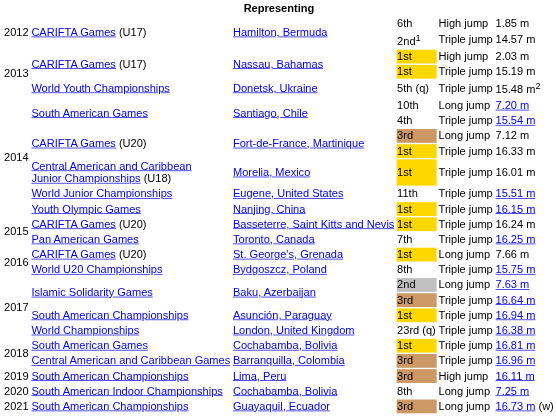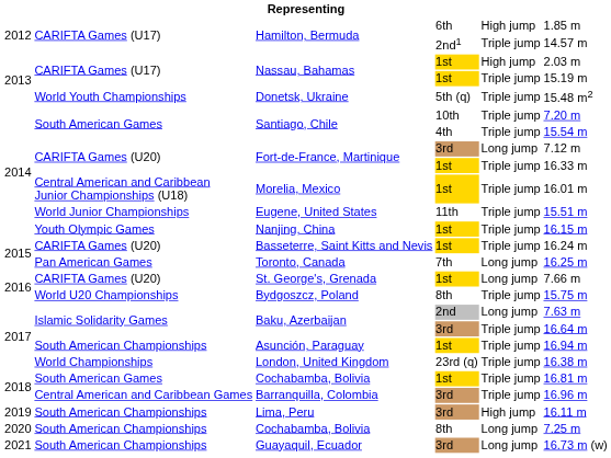 <table>
 <tr>
 <th colspan="6">Representing </th>
 </tr>
 <tr>
 <td rowspan=2>2012</td>
 <td rowspan=2><a href='#'>CARIFTA Games</a> (U17)</td>
 <td rowspan=2><a href='#'>Hamilton, Bermuda</a></td>
 <td>6th</td>
 <td>High jump</td>
 <td>1.85 m</td>
 </tr>
 <tr>
 <td>2nd<sup>1</sup></td>
 <td>Triple jump</td>
 <td>14.57 m</td>
 </tr>
 <tr>
 <td rowspan=3>2013</td>
 <td rowspan=2><a href='#'>CARIFTA Games</a> (U17)</td>
 <td rowspan=2><a href='#'>Nassau, Bahamas</a></td>
 <td bgcolor=gold>1st</td>
 <td>High jump</td>
 <td>2.03 m</td>
 </tr>
 <tr>
 <td bgcolor=gold>1st</td>
 <td>Triple jump</td>
 <td>15.19 m</td>
 </tr>
 <tr>
 <td><a href='#'>World Youth Championships</a></td>
 <td><a href='#'>Donetsk, Ukraine</a></td>
 <td>5th (q)</td>
 <td>Triple jump</td>
 <td>15.48 m<sup>2</sup></td>
 </tr>
 <tr>
 <td rowspan=7>2014</td>
 <td rowspan=2><a href='#'>South American Games</a></td>
 <td rowspan=2><a href='#'>Santiago, Chile</a></td>
 <td>10th</td>
-<td>Long jump</td>
+<td>Triple jump</td>
 <td><a href='#'>7.20 m</a></td>
 </tr>
 <tr>
 <td>4th</td>
 <td>Triple jump</td>
 <td><a href='#'>15.54 m</a></td>
 </tr>
 <tr>
 <td rowspan=2><a href='#'>CARIFTA Games</a> (U20)</td>
 <td rowspan=2><a href='#'>Fort-de-France, Martinique</a></td>
 <td bgcolor=cc9966>3rd</td>
 <td>Long jump</td>
 <td>7.12 m</td>
 </tr>
 <tr>
 <td bgcolor=gold>1st</td>
 <td>Triple jump</td>
 <td>16.33 m</td>
 </tr>
 <tr>
 <td><a href='#'>Central American and Caribbean<br>Junior Championships</a> (U18)</td>
 <td><a href='#'>Morelia, Mexico</a></td>
 <td bgcolor=gold>1st</td>
 <td>Triple jump</td>
 <td>16.01 m</td>
 </tr>
 <tr>
 <td><a href='#'>World Junior Championships</a></td>
 <td><a href='#'>Eugene, United States</a></td>
 <td>11th</td>
 <td>Triple jump</td>
 <td><a href='#'>15.51 m</a></td>
 </tr>
 <tr>
 <td><a href='#'>Youth Olympic Games</a></td>
 <td><a href='#'>Nanjing, China</a></td>
 <td bgcolor=gold>1st</td>
 <td>Triple jump</td>
 <td><a href='#'>16.15 m</a></td>
 </tr>
 <tr>
 <td rowspan=2>2015</td>
 <td><a href='#'>CARIFTA Games</a> (U20)</td>
 <td><a href='#'>Basseterre, Saint Kitts and Nevis</a></td>
 <td bgcolor=gold>1st</td>
 <td>Triple jump</td>
 <td>16.24 m</td>
 </tr>
 <tr>
 <td><a href='#'>Pan American Games</a></td>
 <td><a href='#'>Toronto, Canada</a></td>
 <td>7th</td>
-<td>Triple jump</td>
+<td>Long jump</td>
 <td><a href='#'>16.25 m</a></td>
 </tr>
 <tr>
 <td rowspan=2>2016</td>
 <td><a href='#'>CARIFTA Games</a> (U20)</td>
 <td><a href='#'>St. George's, Grenada</a></td>
 <td bgcolor=gold>1st</td>
 <td>Long jump</td>
 <td>7.66 m</td>
 </tr>
 <tr>
 <td><a href='#'>World U20 Championships</a></td>
 <td><a href='#'>Bydgoszcz, Poland</a></td>
 <td>8th</td>
 <td>Triple jump</td>
 <td><a href='#'>15.75 m</a></td>
 </tr>
 <tr>
 <td rowspan=4>2017</td>
 <td rowspan=2><a href='#'>Islamic Solidarity Games</a></td>
 <td rowspan=2><a href='#'>Baku, Azerbaijan</a></td>
 <td bgcolor=silver>2nd</td>
 <td>Long jump</td>
 <td><a href='#'>7.63 m</a></td>
 </tr>
 <tr>
 <td bgcolor=cc9966>3rd</td>
 <td>Triple jump</td>
 <td><a href='#'>16.64 m</a></td>
 </tr>
 <tr>
 <td><a href='#'>South American Championships</a></td>
 <td><a href='#'>Asunción, Paraguay</a></td>
 <td bgcolor=gold>1st</td>
 <td>Triple jump</td>
 <td><a href='#'>16.94 m</a></td>
 </tr>
 <tr>
 <td><a href='#'>World Championships</a></td>
 <td><a href='#'>London, United Kingdom</a></td>
 <td>23rd (q)</td>
 <td>Triple jump</td>
 <td><a href='#'>16.38 m</a></td>
 </tr>
 <tr>
 <td rowspan=2>2018</td>
 <td><a href='#'>South American Games</a></td>
 <td><a href='#'>Cochabamba, Bolivia</a></td>
 <td bgcolor=gold>1st</td>
 <td>Triple jump</td>
 <td><a href='#'>16.81 m</a></td>
 </tr>
 <tr>
 <td><a href='#'>Central American and Caribbean Games</a></td>
 <td><a href='#'>Barranquilla, Colombia</a></td>
 <td bgcolor=cc9966>3rd</td>
 <td>Triple jump</td>
 <td><a href='#'>16.96 m</a></td>
 </tr>
 <tr>
 <td>2019</td>
 <td><a href='#'>South American Championships</a></td>
 <td><a href='#'>Lima, Peru</a></td>
 <td bgcolor=cc9966>3rd</td>
 <td>High jump</td>
 <td><a href='#'>16.11 m</a></td>
 </tr>
 <tr>
 <td>2020</td>
-<td><a href='#'>South American Indoor Championships</a></td>
+<td><a href='#'>South American Championships</a></td>
 <td><a href='#'>Cochabamba, Bolivia</a></td>
 <td>8th</td>
 <td>Long jump</td>
 <td><a href='#'>7.25 m</a></td>
 </tr>
 <tr>
 <td>2021</td>
 <td><a href='#'>South American Championships</a></td>
 <td><a href='#'>Guayaquil, Ecuador</a></td>
 <td bgcolor=cc9966>3rd</td>
 <td>Long jump</td>
 <td><a href='#'>16.73 m</a> (w)</td>
 </tr>
 </table>
